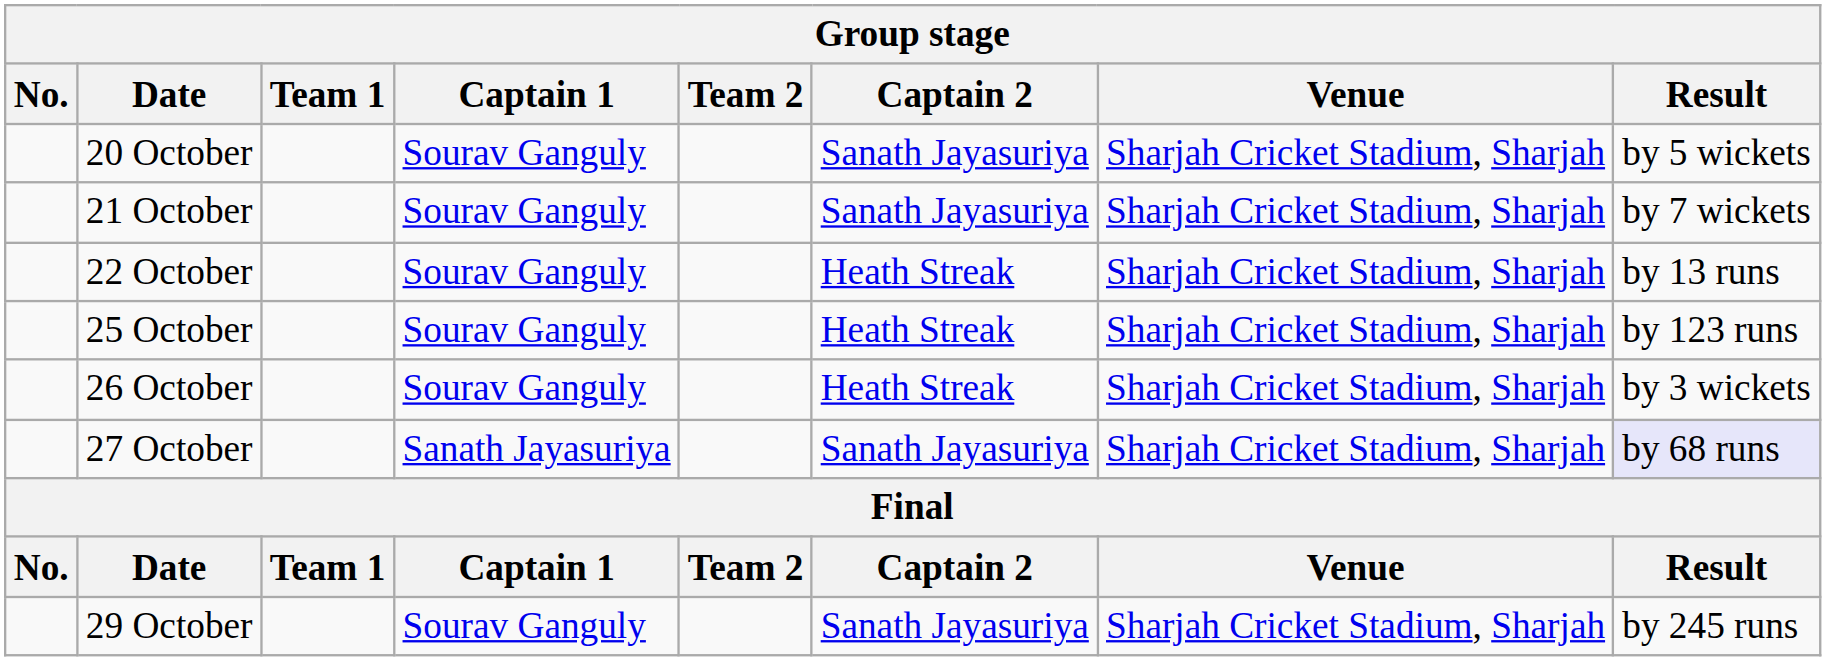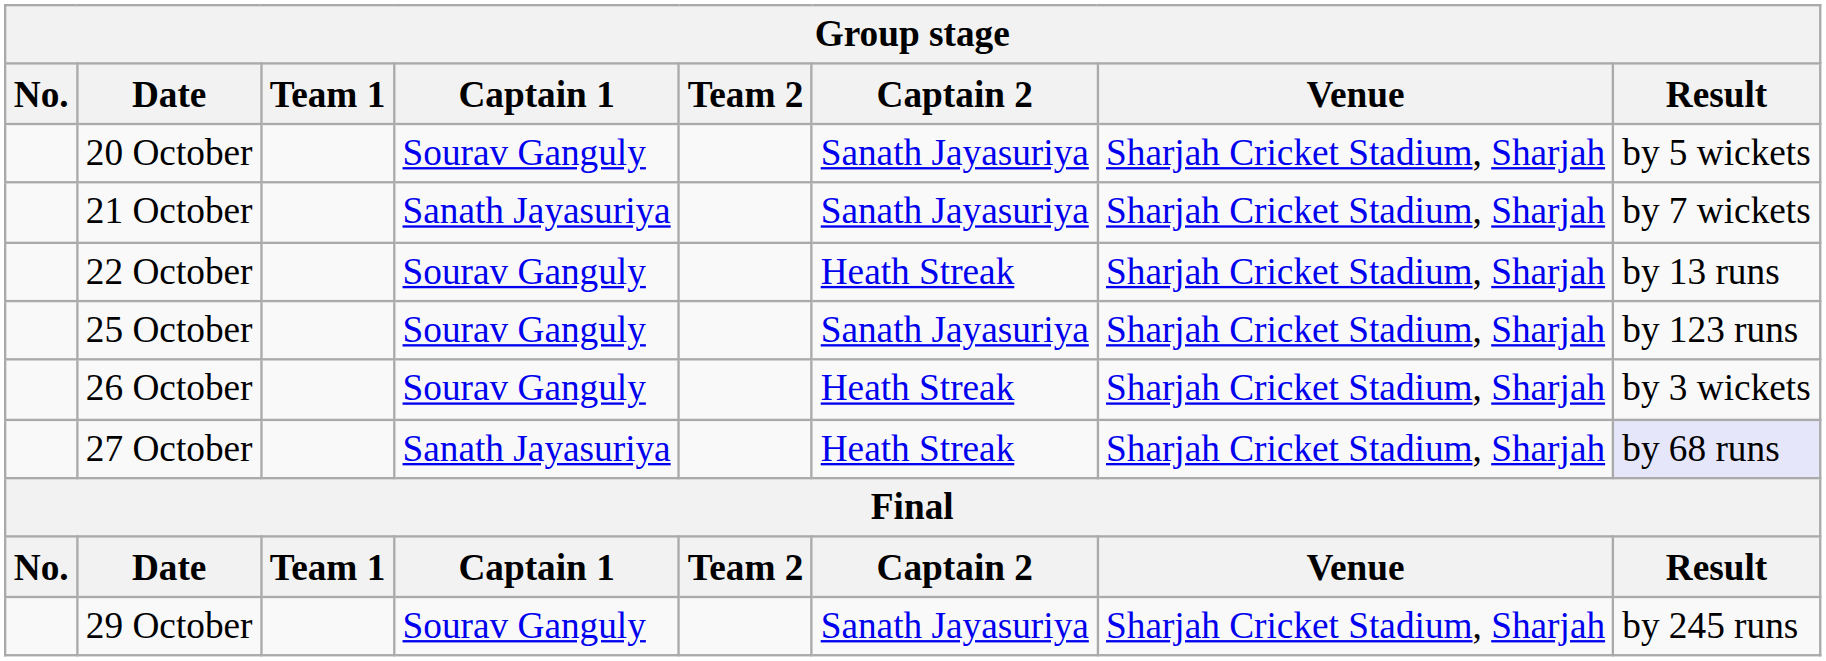 <table class="wikitable">
 <tr>
 <th colspan="9">Group stage</th>
 </tr>
 <tr>
 <th>No.</th>
 <th>Date</th>
 <th>Team 1</th>
 <th>Captain 1</th>
 <th>Team 2</th>
 <th>Captain 2</th>
 <th>Venue</th>
 <th>Result</th>
 </tr>
 <tr>
 <td></td>
 <td>20 October</td>
 <td></td>
 <td><a href='#'>Sourav Ganguly</a></td>
 <td></td>
 <td><a href='#'>Sanath Jayasuriya</a></td>
 <td><a href='#'>Sharjah Cricket Stadium</a>, <a href='#'>Sharjah</a></td>
 <td> by 5 wickets</td>
 </tr>
 <tr>
 <td></td>
 <td>21 October</td>
 <td></td>
-<td><a href='#'>Sourav Ganguly</a></td>
+<td><a href='#'>Sanath Jayasuriya</a></td>
 <td></td>
 <td><a href='#'>Sanath Jayasuriya</a></td>
 <td><a href='#'>Sharjah Cricket Stadium</a>, <a href='#'>Sharjah</a></td>
 <td> by 7 wickets</td>
 </tr>
 <tr>
 <td></td>
 <td>22 October</td>
 <td></td>
 <td><a href='#'>Sourav Ganguly</a></td>
 <td></td>
 <td><a href='#'>Heath Streak</a></td>
 <td><a href='#'>Sharjah Cricket Stadium</a>, <a href='#'>Sharjah</a></td>
 <td> by 13 runs</td>
 </tr>
 <tr>
 <td></td>
 <td>25 October</td>
 <td></td>
 <td><a href='#'>Sourav Ganguly</a></td>
 <td></td>
-<td><a href='#'>Heath Streak</a></td>
+<td><a href='#'>Sanath Jayasuriya</a></td>
 <td><a href='#'>Sharjah Cricket Stadium</a>, <a href='#'>Sharjah</a></td>
 <td> by 123 runs</td>
 </tr>
 <tr>
 <td></td>
 <td>26 October</td>
 <td></td>
 <td><a href='#'>Sourav Ganguly</a></td>
 <td></td>
 <td><a href='#'>Heath Streak</a></td>
 <td><a href='#'>Sharjah Cricket Stadium</a>, <a href='#'>Sharjah</a></td>
 <td> by 3 wickets</td>
 </tr>
 <tr>
 <td></td>
 <td>27 October</td>
 <td></td>
 <td><a href='#'>Sanath Jayasuriya</a></td>
 <td></td>
-<td><a href='#'>Sanath Jayasuriya</a></td>
+<td><a href='#'>Heath Streak</a></td>
 <td><a href='#'>Sharjah Cricket Stadium</a>, <a href='#'>Sharjah</a></td>
 <td style="background: lavender;"> by 68 runs</td>
 </tr>
 <tr>
 <th colspan="9">Final</th>
 </tr>
 <tr>
 <th>No.</th>
 <th>Date</th>
 <th>Team 1</th>
 <th>Captain 1</th>
 <th>Team 2</th>
 <th>Captain 2</th>
 <th>Venue</th>
 <th>Result</th>
 </tr>
 <tr>
 <td></td>
 <td>29 October</td>
 <td></td>
 <td><a href='#'>Sourav Ganguly</a></td>
 <td></td>
 <td><a href='#'>Sanath Jayasuriya</a></td>
 <td><a href='#'>Sharjah Cricket Stadium</a>, <a href='#'>Sharjah</a></td>
 <td> by 245 runs</td>
 </tr>
 </table>
